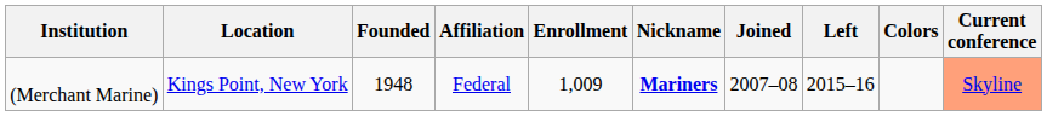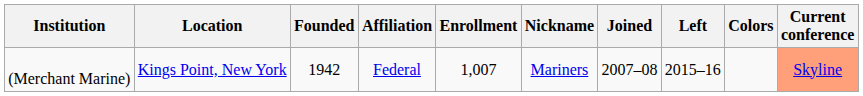 <table class="wikitable sortable" style="text-align:center;">
 <tr>
 <th>Institution</th>
 <th>Location</th>
 <th>Founded</th>
 <th>Affiliation</th>
 <th>Enrollment</th>
 <th>Nickname</th>
 <th>Joined</th>
 <th>Left</th>
 <th>Colors</th>
 <th>Current<br>conference</th>
 </tr>
 <tr>
 <td><br>(Merchant Marine)</td>
 <td><a href='#'>Kings Point, New York</a></td>
-<td>1948</td>
+<td>1942</td>
 <td><a href='#'>Federal</a></td>
-<td>1,009</td>
-<td><strong><a href='#'>Mariners</a></strong></td>
+<td>1,007</td>
+<td><a href='#'>Mariners</a></td>
 <td>2007–08</td>
 <td>2015–16</td>
 <td> </td>
 <td style="background: lightsalmon;"><a href='#'>Skyline</a></td>
 </tr>
 </table>
